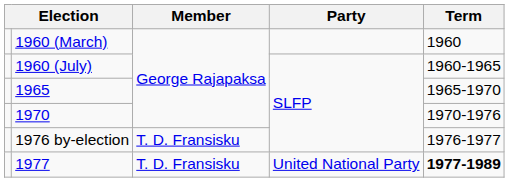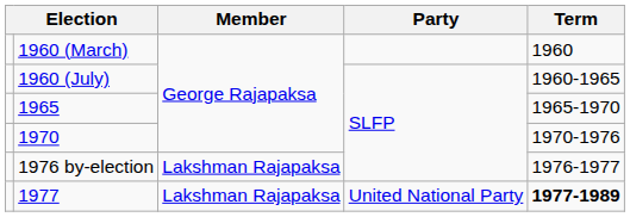 <table class="wikitable">
 <tr>
 <th colspan="2">Election</th>
 <th>Member</th>
 <th>Party</th>
 <th>Term</th>
 </tr>
 <tr>
 <td style="background-color: "></td>
 <td><a href='#'>1960 (March)</a></td>
 <td rowspan=4><a href='#'>George Rajapaksa</a></td>
 <td></td>
 <td>1960</td>
 </tr>
 <tr>
 <td style="background-color: "></td>
 <td><a href='#'>1960 (July)</a></td>
 <td rowspan=4><a href='#'>SLFP</a></td>
 <td>1960-1965</td>
 </tr>
 <tr>
 <td style="background-color: "></td>
 <td><a href='#'>1965</a></td>
 <td>1965-1970</td>
 </tr>
 <tr>
 <td style="background-color: "></td>
 <td><a href='#'>1970</a></td>
 <td>1970-1976</td>
 </tr>
 <tr>
 <td style="background-color: "></td>
 <td>1976 by-election</td>
-<td><a href='#'>T. D. Fransisku</a></td>
+<td><a href='#'>Lakshman Rajapaksa</a></td>
 <td>1976-1977</td>
 </tr>
 <tr>
 <td style="background-color: "></td>
 <td><a href='#'>1977</a></td>
-<td><a href='#'>T. D. Fransisku</a></td>
+<td><a href='#'>Lakshman Rajapaksa</a></td>
 <td><a href='#'>United National Party</a></td>
 <td><strong>1977-1989</strong></td>
 </tr>
 </table>
